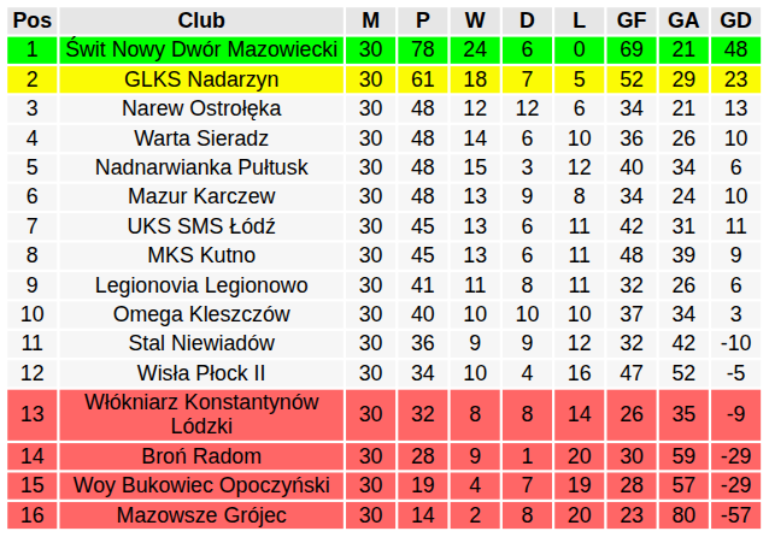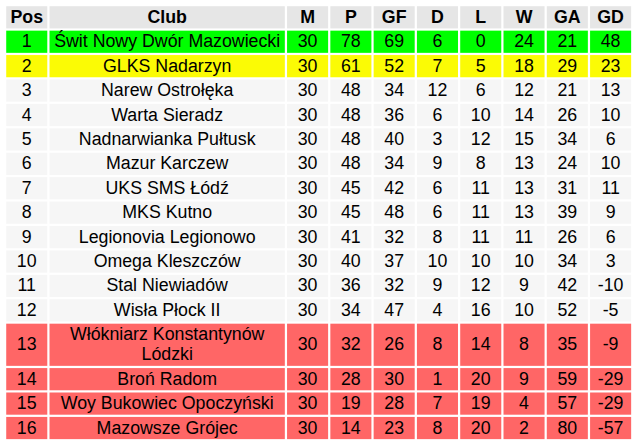 <table class="toccolours" style="margin: 0;background:#ffffff;">
 <tr bgcolor=#e6e6e6>
 <th width=35px>Pos</th>
 <th width=210px>Club</th>
 <th width=35px>M</th>
 <th width=35px>P</th>
-<th width=35px>W</th>
+<th width=35px>GF</th>
 <th width=35px>D</th>
 <th width=35px>L</th>
-<th width=35px>GF</th>
+<th width=35px>W</th>
 <th width=35px>GA</th>
 <th width=35px>GD</th>
 </tr>
 <tr align=center bgcolor=#00FF00>
 <td>1</td>
 <td>Świt Nowy Dwór Mazowiecki</td>
 <td>30</td>
 <td>78</td>
-<td>24</td>
+<td>69</td>
 <td>6</td>
 <td>0</td>
-<td>69</td>
+<td>24</td>
 <td>21</td>
 <td>48</td>
 </tr>
 <tr align=center bgcolor=#fbfb05>
 <td>2</td>
 <td>GLKS Nadarzyn</td>
 <td>30</td>
 <td>61</td>
-<td>18</td>
+<td>52</td>
 <td>7</td>
 <td>5</td>
-<td>52</td>
+<td>18</td>
 <td>29</td>
 <td>23</td>
 </tr>
 <tr align=center bgcolor=#f6f6f6>
 <td>3</td>
 <td>Narew Ostrołęka</td>
 <td>30</td>
 <td>48</td>
-<td>12</td>
+<td>34</td>
 <td>12</td>
 <td>6</td>
-<td>34</td>
+<td>12</td>
 <td>21</td>
 <td>13</td>
 </tr>
 <tr align=center bgcolor=#f6f6f6>
 <td>4</td>
 <td>Warta Sieradz</td>
 <td>30</td>
 <td>48</td>
-<td>14</td>
+<td>36</td>
 <td>6</td>
 <td>10</td>
-<td>36</td>
+<td>14</td>
 <td>26</td>
 <td>10</td>
 </tr>
 <tr align=center bgcolor=#f6f6f6>
 <td>5</td>
 <td>Nadnarwianka Pułtusk</td>
 <td>30</td>
 <td>48</td>
-<td>15</td>
+<td>40</td>
 <td>3</td>
 <td>12</td>
-<td>40</td>
+<td>15</td>
 <td>34</td>
 <td>6</td>
 </tr>
 <tr align=center bgcolor=#f6f6f6>
 <td>6</td>
 <td>Mazur Karczew</td>
 <td>30</td>
 <td>48</td>
-<td>13</td>
+<td>34</td>
 <td>9</td>
 <td>8</td>
-<td>34</td>
+<td>13</td>
 <td>24</td>
 <td>10</td>
 </tr>
 <tr align=center bgcolor=#f6f6f6>
 <td>7</td>
 <td>UKS SMS Łódź</td>
 <td>30</td>
 <td>45</td>
-<td>13</td>
+<td>42</td>
 <td>6</td>
 <td>11</td>
-<td>42</td>
+<td>13</td>
 <td>31</td>
 <td>11</td>
 </tr>
 <tr align=center bgcolor=#f6f6f6>
 <td>8</td>
 <td>MKS Kutno</td>
 <td>30</td>
 <td>45</td>
-<td>13</td>
+<td>48</td>
 <td>6</td>
 <td>11</td>
-<td>48</td>
+<td>13</td>
 <td>39</td>
 <td>9</td>
 </tr>
 <tr align=center bgcolor=#f6f6f6>
 <td>9</td>
 <td>Legionovia Legionowo</td>
 <td>30</td>
 <td>41</td>
-<td>11</td>
+<td>32</td>
 <td>8</td>
 <td>11</td>
-<td>32</td>
+<td>11</td>
 <td>26</td>
 <td>6</td>
 </tr>
 <tr align=center bgcolor=#f6f6f6>
 <td>10</td>
 <td>Omega Kleszczów</td>
 <td>30</td>
 <td>40</td>
+<td>37</td>
 <td>10</td>
 <td>10</td>
 <td>10</td>
-<td>37</td>
 <td>34</td>
 <td>3</td>
 </tr>
 <tr align=center bgcolor=#f6f6f6>
 <td>11</td>
 <td>Stal Niewiadów</td>
 <td>30</td>
 <td>36</td>
-<td>9</td>
+<td>32</td>
 <td>9</td>
 <td>12</td>
-<td>32</td>
+<td>9</td>
 <td>42</td>
 <td>-10</td>
 </tr>
 <tr align=center bgcolor=#f6f6f6>
 <td>12</td>
 <td>Wisła Płock II</td>
 <td>30</td>
 <td>34</td>
-<td>10</td>
+<td>47</td>
 <td>4</td>
 <td>16</td>
-<td>47</td>
+<td>10</td>
 <td>52</td>
 <td>-5</td>
 </tr>
 <tr align=center bgcolor=#ff6666>
 <td>13</td>
 <td>Włókniarz Konstantynów Lódzki</td>
 <td>30</td>
 <td>32</td>
-<td>8</td>
+<td>26</td>
 <td>8</td>
 <td>14</td>
-<td>26</td>
+<td>8</td>
 <td>35</td>
 <td>-9</td>
 </tr>
 <tr align=center bgcolor=#ff6666>
 <td>14</td>
 <td>Broń Radom</td>
 <td>30</td>
 <td>28</td>
-<td>9</td>
+<td>30</td>
 <td>1</td>
 <td>20</td>
-<td>30</td>
+<td>9</td>
 <td>59</td>
 <td>-29</td>
 </tr>
 <tr align=center bgcolor=#ff6666>
 <td>15</td>
 <td>Woy Bukowiec Opoczyński</td>
 <td>30</td>
 <td>19</td>
-<td>4</td>
+<td>28</td>
 <td>7</td>
 <td>19</td>
-<td>28</td>
+<td>4</td>
 <td>57</td>
 <td>-29</td>
 </tr>
 <tr align=center bgcolor=#ff6666>
 <td>16</td>
 <td>Mazowsze Grójec</td>
 <td>30</td>
 <td>14</td>
-<td>2</td>
+<td>23</td>
 <td>8</td>
 <td>20</td>
-<td>23</td>
+<td>2</td>
 <td>80</td>
 <td>-57</td>
 </tr>
 </table>
